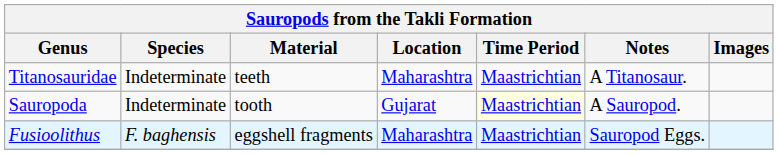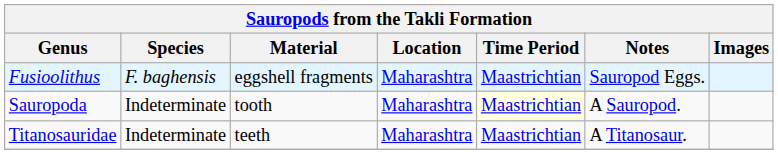 <table class="wikitable" align="center">
 <tr>
 <th colspan="7" align="center"><strong><a href='#'>Sauropods</a> from the Takli Formation</strong></th>
 </tr>
 <tr>
 <th>Genus</th>
 <th>Species</th>
 <th>Material</th>
 <th>Location</th>
 <th>Time Period</th>
 <th>Notes</th>
 <th>Images</th>
 </tr>
 <tr>
+<td style="background:#E3F5FF;"><em><a href='#'>Fusioolithus</a></em></td>
+<td style="background:#E3F5FF;"><em>F. baghensis</em></td>
+<td style="background:#E3F5FF;">eggshell fragments</td>
+<td style="background:#E3F5FF;"><a href='#'>Maharashtra</a></td>
+<td style="background:#E3F5FF;"><a href='#'>Maastrichtian</a></td>
+<td style="background:#E3F5FF;"><a href='#'>Sauropod</a> Eggs.</td>
+<td style="background:#E3F5FF;"></td>
+</tr>
+<tr>
+<td><a href='#'>Sauropoda</a></td>
+<td>Indeterminate</td>
+<td>tooth</td>
+<td><a href='#'>Maharashtra</a></td>
+<td style="background: lightyellow;"><a href='#'>Maastrichtian</a></td>
+<td>A <a href='#'>Sauropod</a>.</td>
+<td></td>
+</tr>
+<tr>
 <td><a href='#'>Titanosauridae</a></td>
 <td>Indeterminate</td>
 <td>teeth</td>
 <td><a href='#'>Maharashtra</a></td>
 <td><a href='#'>Maastrichtian</a></td>
 <td>A <a href='#'>Titanosaur</a>.</td>
 <td></td>
 </tr>
 <tr>
-<td><a href='#'>Sauropoda</a></td>
-<td>Indeterminate</td>
-<td>tooth</td>
-<td><a href='#'>Gujarat</a></td>
-<td style="background: lightyellow;"><a href='#'>Maastrichtian</a></td>
-<td>A <a href='#'>Sauropod</a>.</td>
-<td></td>
-</tr>
-<tr>
-<td style="background:#E3F5FF;"><em><a href='#'>Fusioolithus</a></em></td>
-<td style="background:#E3F5FF;"><em>F. baghensis</em></td>
-<td style="background:#E3F5FF;">eggshell fragments</td>
-<td style="background:#E3F5FF;"><a href='#'>Maharashtra</a></td>
-<td style="background:#E3F5FF;"><a href='#'>Maastrichtian</a></td>
-<td style="background:#E3F5FF;"><a href='#'>Sauropod</a> Eggs.</td>
-<td style="background:#E3F5FF;"></td>
-</tr>
-<tr>
 </tr>
 </table>
